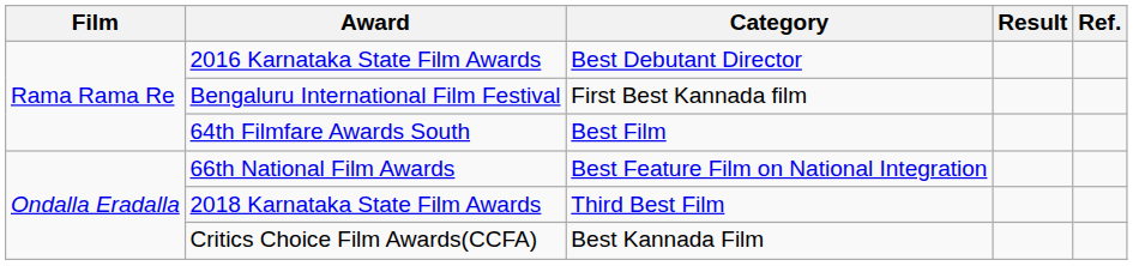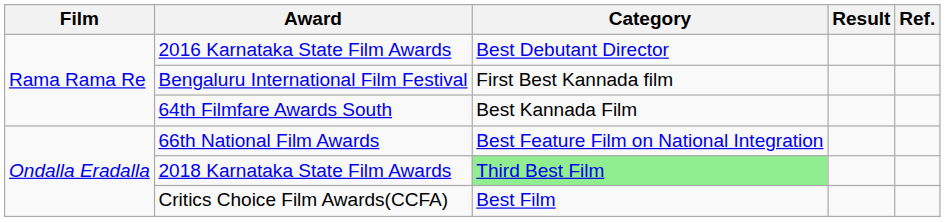 <table class="wikitable">
 <tr>
 <th>Film</th>
 <th>Award</th>
 <th>Category</th>
 <th>Result</th>
 <th>Ref.</th>
 </tr>
 <tr>
 <td rowspan=3><a href='#'>Rama Rama Re</a></td>
 <td><a href='#'>2016 Karnataka State Film Awards</a></td>
 <td><a href='#'>Best Debutant Director</a></td>
 <td></td>
 <td></td>
 </tr>
 <tr>
 <td><a href='#'>Bengaluru International Film Festival</a></td>
 <td>First Best Kannada film</td>
 <td></td>
 <td></td>
 </tr>
 <tr>
 <td><a href='#'>64th Filmfare Awards South</a></td>
-<td><a href='#'>Best Film</a></td>
+<td>Best Kannada Film</td>
 <td></td>
 <td></td>
 </tr>
 <tr>
 <td rowspan=3><em><a href='#'>Ondalla Eradalla</a></em></td>
 <td><a href='#'>66th National Film Awards</a></td>
 <td><a href='#'>Best Feature Film on National Integration</a></td>
 <td></td>
 <td></td>
 </tr>
 <tr>
 <td><a href='#'>2018 Karnataka State Film Awards</a></td>
-<td><a href='#'>Third Best Film</a></td>
+<td style="background: lightgreen;"><a href='#'>Third Best Film</a></td>
 <td></td>
 <td></td>
 </tr>
 <tr>
 <td>Critics Choice Film Awards(CCFA)</td>
-<td>Best Kannada Film</td>
+<td><a href='#'>Best Film</a></td>
 <td></td>
 <td></td>
 </tr>
 </table>
